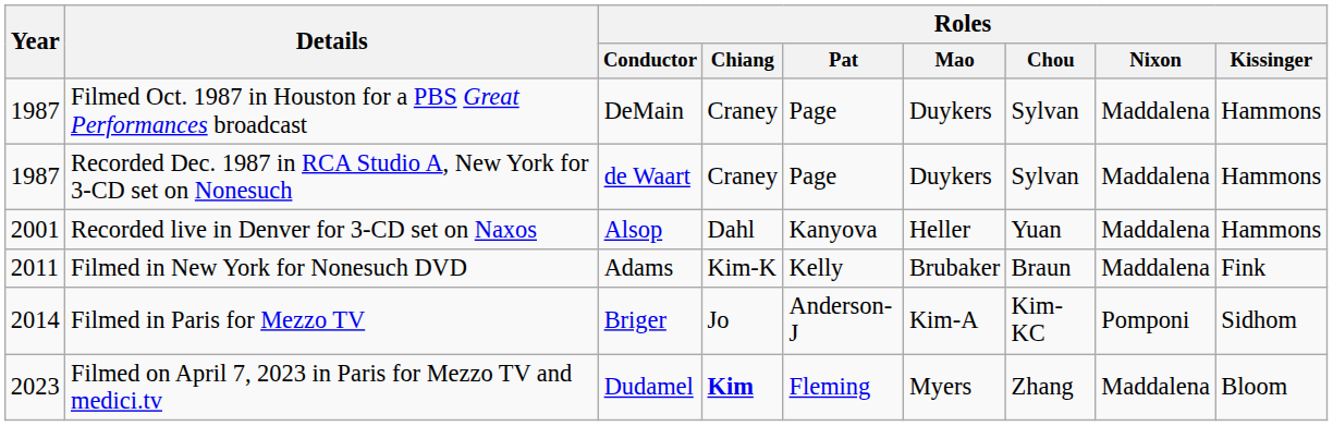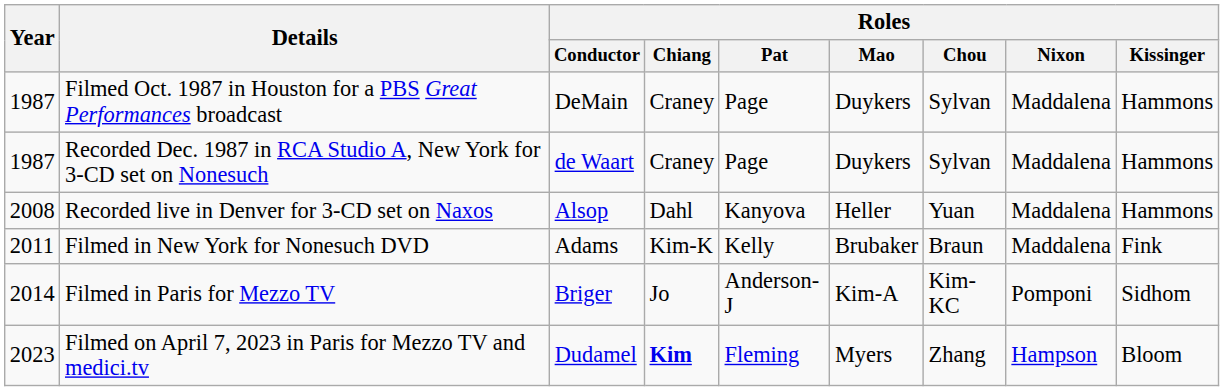 <table class="wikitable">
 <tr>
 <th rowspan="2">Year</th>
 <th rowspan="2">Details</th>
 <th colspan="10">Roles</th>
 </tr>
 <tr style="line-height:1.2; font-size:smaller">
 <th align="center">Conductor</th>
 <th align="center">Chiang</th>
 <th align="center">Pat</th>
 <th align="center">Mao</th>
 <th align="center">Chou</th>
 <th align="center">Nixon</th>
 <th align="center">Kissinger</th>
 </tr>
 <tr>
 <td>1987</td>
 <td>Filmed Oct. 1987 in Houston for a <a href='#'>PBS</a> <em><a href='#'>Great Performances</a></em> broadcast</td>
 <td>DeMain</td>
 <td>Craney</td>
 <td>Page</td>
 <td>Duykers</td>
 <td>Sylvan</td>
 <td>Maddalena</td>
 <td>Hammons</td>
 </tr>
 <tr>
 <td>1987</td>
 <td>Recorded Dec. 1987 in <a href='#'>RCA Studio A</a>, New York for 3-CD set on <a href='#'>Nonesuch</a></td>
 <td><a href='#'>de Waart</a></td>
 <td>Craney</td>
 <td>Page</td>
 <td>Duykers</td>
 <td>Sylvan</td>
 <td>Maddalena</td>
 <td>Hammons</td>
 </tr>
 <tr>
-<td>2001</td>
+<td>2008</td>
 <td>Recorded live in Denver for 3-CD set on <a href='#'>Naxos</a></td>
 <td><a href='#'>Alsop</a></td>
 <td>Dahl</td>
 <td>Kanyova</td>
 <td>Heller</td>
 <td>Yuan</td>
 <td>Maddalena</td>
 <td>Hammons</td>
 </tr>
 <tr>
 <td>2011</td>
 <td>Filmed in New York for Nonesuch DVD</td>
 <td>Adams</td>
 <td>Kim-K</td>
 <td>Kelly</td>
 <td>Brubaker</td>
 <td>Braun</td>
 <td>Maddalena</td>
 <td>Fink</td>
 </tr>
 <tr>
 <td>2014</td>
 <td>Filmed in Paris for <a href='#'>Mezzo TV</a></td>
 <td><a href='#'>Briger</a></td>
 <td>Jo</td>
 <td>Anderson-J</td>
 <td>Kim-A</td>
 <td>Kim-KC</td>
 <td>Pomponi</td>
 <td>Sidhom</td>
 </tr>
 <tr>
 <td>2023</td>
 <td>Filmed on April 7, 2023 in Paris for Mezzo TV and <a href='#'>medici.tv</a></td>
 <td><a href='#'>Dudamel</a></td>
 <td><strong><a href='#'>Kim</a></strong></td>
 <td><a href='#'>Fleming</a></td>
 <td>Myers</td>
 <td>Zhang</td>
-<td>Maddalena</td>
+<td><a href='#'>Hampson</a></td>
 <td>Bloom</td>
 </tr>
 </table>
